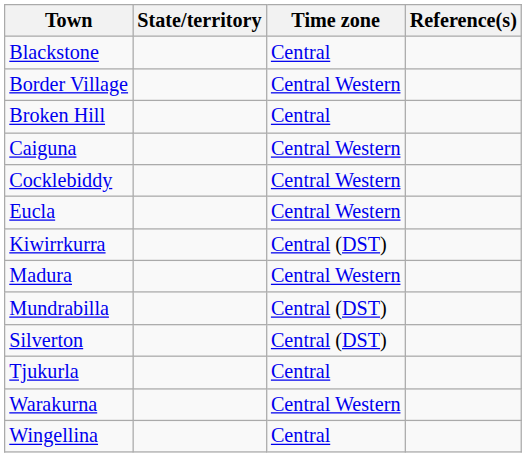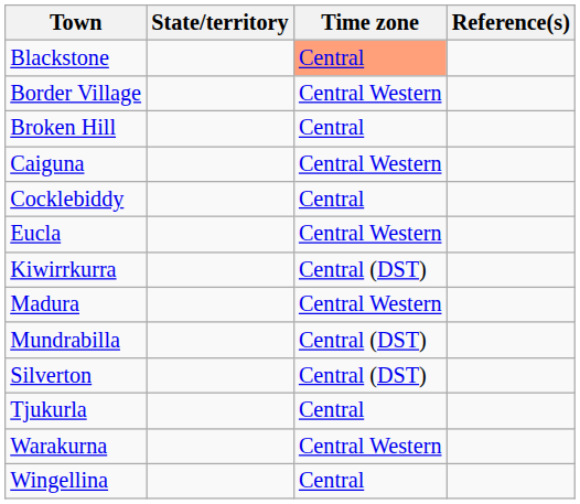 <table class="wikitable sortable">
 <tr>
 <th>Town</th>
 <th>State/territory</th>
 <th>Time zone</th>
 <th>Reference(s)</th>
 </tr>
 <tr>
 <td><a href='#'>Blackstone</a></td>
 <td></td>
-<td><a href='#'>Central</a></td>
+<td style="background: lightsalmon;"><a href='#'>Central</a></td>
 <td></td>
 </tr>
 <tr>
 <td><a href='#'>Border Village</a></td>
 <td></td>
 <td><a href='#'>Central Western</a></td>
 <td></td>
 </tr>
 <tr>
 <td><a href='#'>Broken Hill</a></td>
 <td></td>
 <td><a href='#'>Central</a></td>
 <td></td>
 </tr>
 <tr>
 <td><a href='#'>Caiguna</a></td>
 <td></td>
 <td><a href='#'>Central Western</a></td>
 <td></td>
 </tr>
 <tr>
 <td><a href='#'>Cocklebiddy</a></td>
 <td></td>
-<td><a href='#'>Central Western</a></td>
+<td><a href='#'>Central</a></td>
 <td></td>
 </tr>
 <tr>
 <td><a href='#'>Eucla</a></td>
 <td></td>
 <td><a href='#'>Central Western</a></td>
 <td></td>
 </tr>
 <tr>
 <td><a href='#'>Kiwirrkurra</a></td>
 <td></td>
 <td><a href='#'>Central</a> (<a href='#'>DST</a>)</td>
 <td></td>
 </tr>
 <tr>
 <td><a href='#'>Madura</a></td>
 <td></td>
 <td><a href='#'>Central Western</a></td>
 <td></td>
 </tr>
 <tr>
 <td><a href='#'>Mundrabilla</a></td>
 <td></td>
 <td><a href='#'>Central</a> (<a href='#'>DST</a>)</td>
 <td></td>
 </tr>
 <tr>
 <td><a href='#'>Silverton</a></td>
 <td></td>
 <td><a href='#'>Central</a> (<a href='#'>DST</a>)</td>
 <td></td>
 </tr>
 <tr>
 <td><a href='#'>Tjukurla</a></td>
 <td></td>
 <td><a href='#'>Central</a></td>
 <td></td>
 </tr>
 <tr>
 <td><a href='#'>Warakurna</a></td>
 <td></td>
 <td><a href='#'>Central Western</a></td>
 <td></td>
 </tr>
 <tr>
 <td><a href='#'>Wingellina</a></td>
 <td></td>
 <td><a href='#'>Central</a></td>
 <td></td>
 </tr>
 </table>
